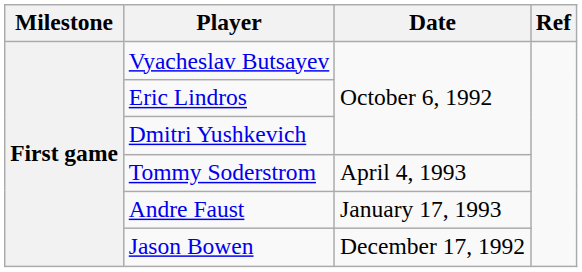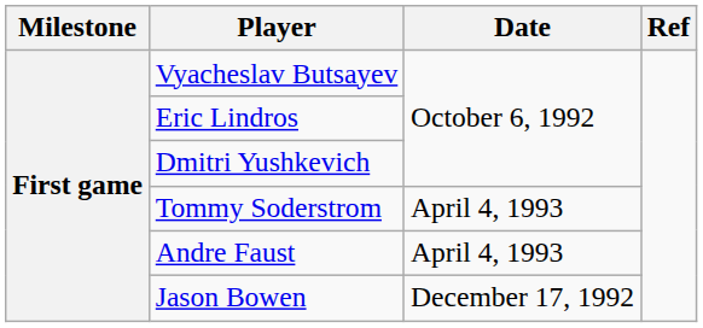 <table class="wikitable">
 <tr>
 <th scope="col">Milestone</th>
 <th scope="col">Player</th>
 <th scope="col">Date</th>
 <th scope="col">Ref</th>
 </tr>
 <tr>
 <th rowspan=6>First game</th>
 <td><a href='#'>Vyacheslav Butsayev</a></td>
 <td rowspan=3>October 6, 1992</td>
 <td rowspan=6></td>
 </tr>
 <tr>
 <td><a href='#'>Eric Lindros</a></td>
 </tr>
 <tr>
 <td><a href='#'>Dmitri Yushkevich</a></td>
 </tr>
 <tr>
 <td><a href='#'>Tommy Soderstrom</a></td>
 <td>April 4, 1993</td>
 </tr>
 <tr>
 <td><a href='#'>Andre Faust</a></td>
-<td>January 17, 1993</td>
+<td>April 4, 1993</td>
 </tr>
 <tr>
 <td><a href='#'>Jason Bowen</a></td>
 <td>December 17, 1992</td>
 </tr>
 </table>
